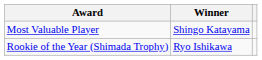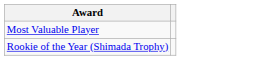 <table class="wikitable">
 <tr>
 <th>Award</th>
-<th>Winner</th>
 <th></th>
 </tr>
 <tr>
 <td><a href='#'>Most Valuable Player</a></td>
-<td> <a href='#'>Shingo Katayama</a></td>
 <td></td>
 </tr>
 <tr>
 <td><a href='#'>Rookie of the Year (Shimada Trophy)</a></td>
-<td> <a href='#'>Ryo Ishikawa</a></td>
 <td></td>
 </tr>
 </table>
